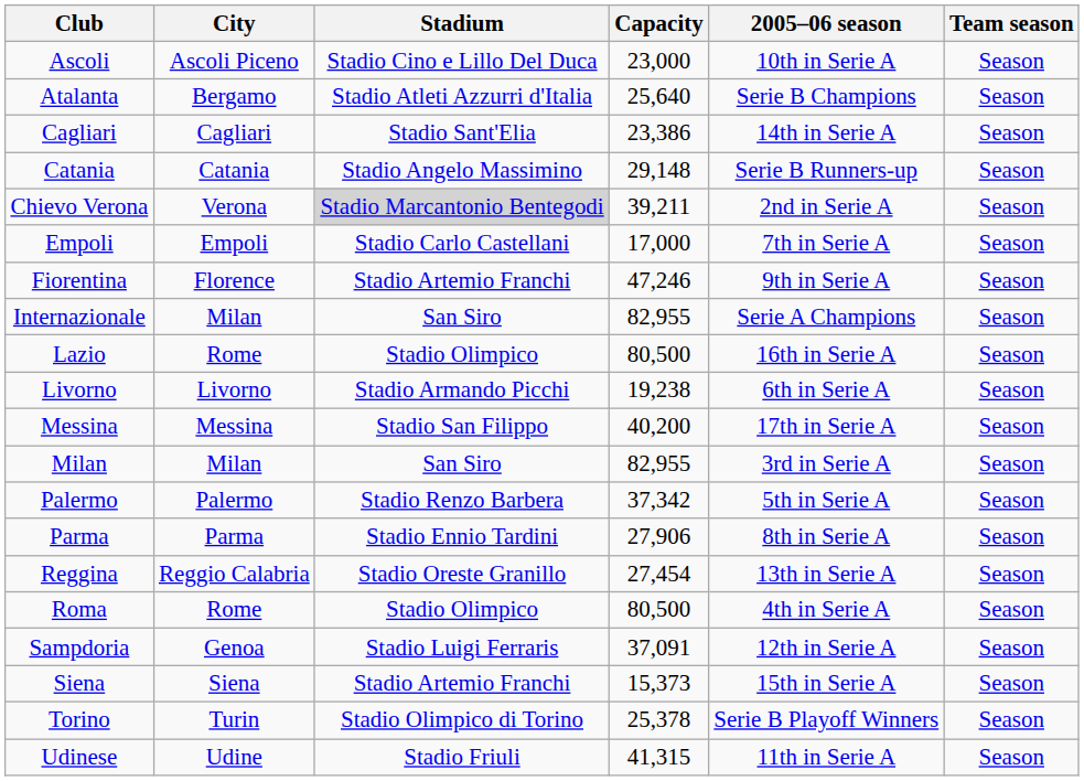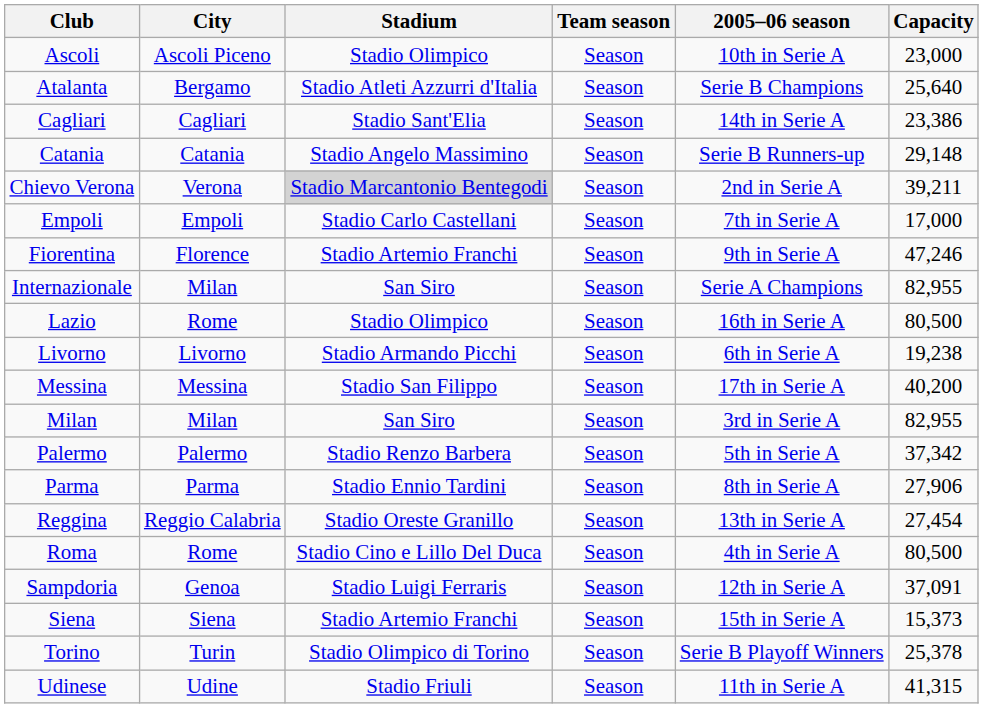 <table class="wikitable" style="text-align: center;">
 <tr>
 <th>Club</th>
 <th>City</th>
 <th>Stadium</th>
+<th>Team season</th>
+<th>2005–06 season</th>
 <th>Capacity</th>
-<th>2005–06 season</th>
-<th>Team season</th>
 </tr>
 <tr>
 <td><a href='#'>Ascoli</a></td>
 <td><a href='#'>Ascoli Piceno</a></td>
-<td><a href='#'>Stadio Cino e Lillo Del Duca</a></td>
+<td><a href='#'>Stadio Olimpico</a></td>
+<td><a href='#'>Season</a></td>
+<td><a href='#'>10th in Serie A</a></td>
 <td>23,000</td>
-<td><a href='#'>10th in Serie A</a></td>
-<td><a href='#'>Season</a></td>
 </tr>
 <tr>
 <td><a href='#'>Atalanta</a></td>
 <td><a href='#'>Bergamo</a></td>
 <td><a href='#'>Stadio Atleti Azzurri d'Italia</a></td>
+<td><a href='#'>Season</a></td>
+<td><a href='#'>Serie B Champions</a></td>
 <td>25,640</td>
-<td><a href='#'>Serie B Champions</a></td>
-<td><a href='#'>Season</a></td>
 </tr>
 <tr>
 <td><a href='#'>Cagliari</a></td>
 <td><a href='#'>Cagliari</a></td>
 <td><a href='#'>Stadio Sant'Elia</a></td>
+<td><a href='#'>Season</a></td>
+<td><a href='#'>14th in Serie A</a></td>
 <td>23,386</td>
-<td><a href='#'>14th in Serie A</a></td>
-<td><a href='#'>Season</a></td>
 </tr>
 <tr>
 <td><a href='#'>Catania</a></td>
 <td><a href='#'>Catania</a></td>
 <td><a href='#'>Stadio Angelo Massimino</a></td>
+<td><a href='#'>Season</a></td>
+<td><a href='#'>Serie B Runners-up</a></td>
 <td>29,148</td>
-<td><a href='#'>Serie B Runners-up</a></td>
-<td><a href='#'>Season</a></td>
 </tr>
 <tr>
 <td><a href='#'>Chievo Verona</a></td>
 <td><a href='#'>Verona</a></td>
 <td style="background: lightgrey;"><a href='#'>Stadio Marcantonio Bentegodi</a></td>
+<td><a href='#'>Season</a></td>
+<td><a href='#'>2nd in Serie A</a></td>
 <td>39,211</td>
-<td><a href='#'>2nd in Serie A</a></td>
-<td><a href='#'>Season</a></td>
 </tr>
 <tr>
 <td><a href='#'>Empoli</a></td>
 <td><a href='#'>Empoli</a></td>
 <td><a href='#'>Stadio Carlo Castellani</a></td>
+<td><a href='#'>Season</a></td>
+<td><a href='#'>7th in Serie A</a></td>
 <td>17,000</td>
-<td><a href='#'>7th in Serie A</a></td>
-<td><a href='#'>Season</a></td>
 </tr>
 <tr>
 <td><a href='#'>Fiorentina</a></td>
 <td><a href='#'>Florence</a></td>
 <td><a href='#'>Stadio Artemio Franchi</a></td>
+<td><a href='#'>Season</a></td>
+<td><a href='#'>9th in Serie A</a></td>
 <td>47,246</td>
-<td><a href='#'>9th in Serie A</a></td>
-<td><a href='#'>Season</a></td>
 </tr>
 <tr>
 <td><a href='#'>Internazionale</a></td>
 <td><a href='#'>Milan</a></td>
 <td><a href='#'>San Siro</a></td>
+<td><a href='#'>Season</a></td>
+<td><a href='#'>Serie A Champions</a></td>
 <td>82,955</td>
-<td><a href='#'>Serie A Champions</a></td>
-<td><a href='#'>Season</a></td>
 </tr>
 <tr>
 <td><a href='#'>Lazio</a></td>
 <td><a href='#'>Rome</a></td>
 <td><a href='#'>Stadio Olimpico</a></td>
+<td><a href='#'>Season</a></td>
+<td><a href='#'>16th in Serie A</a></td>
 <td>80,500</td>
-<td><a href='#'>16th in Serie A</a></td>
-<td><a href='#'>Season</a></td>
 </tr>
 <tr>
 <td><a href='#'>Livorno</a></td>
 <td><a href='#'>Livorno</a></td>
 <td><a href='#'>Stadio Armando Picchi</a></td>
+<td><a href='#'>Season</a></td>
+<td><a href='#'>6th in Serie A</a></td>
 <td>19,238</td>
-<td><a href='#'>6th in Serie A</a></td>
-<td><a href='#'>Season</a></td>
 </tr>
 <tr>
 <td><a href='#'>Messina</a></td>
 <td><a href='#'>Messina</a></td>
 <td><a href='#'>Stadio San Filippo</a></td>
+<td><a href='#'>Season</a></td>
+<td><a href='#'>17th in Serie A</a></td>
 <td>40,200</td>
-<td><a href='#'>17th in Serie A</a></td>
-<td><a href='#'>Season</a></td>
 </tr>
 <tr>
 <td><a href='#'>Milan</a></td>
 <td><a href='#'>Milan</a></td>
 <td><a href='#'>San Siro</a></td>
+<td><a href='#'>Season</a></td>
+<td><a href='#'>3rd in Serie A</a></td>
 <td>82,955</td>
-<td><a href='#'>3rd in Serie A</a></td>
-<td><a href='#'>Season</a></td>
 </tr>
 <tr>
 <td><a href='#'>Palermo</a></td>
 <td><a href='#'>Palermo</a></td>
 <td><a href='#'>Stadio Renzo Barbera</a></td>
+<td><a href='#'>Season</a></td>
+<td><a href='#'>5th in Serie A</a></td>
 <td>37,342</td>
-<td><a href='#'>5th in Serie A</a></td>
-<td><a href='#'>Season</a></td>
 </tr>
 <tr>
 <td><a href='#'>Parma</a></td>
 <td><a href='#'>Parma</a></td>
 <td><a href='#'>Stadio Ennio Tardini</a></td>
+<td><a href='#'>Season</a></td>
+<td><a href='#'>8th in Serie A</a></td>
 <td>27,906</td>
-<td><a href='#'>8th in Serie A</a></td>
-<td><a href='#'>Season</a></td>
 </tr>
 <tr>
 <td><a href='#'>Reggina</a></td>
 <td><a href='#'>Reggio Calabria</a></td>
 <td><a href='#'>Stadio Oreste Granillo</a></td>
+<td><a href='#'>Season</a></td>
+<td><a href='#'>13th in Serie A</a></td>
 <td>27,454</td>
-<td><a href='#'>13th in Serie A</a></td>
-<td><a href='#'>Season</a></td>
 </tr>
 <tr>
 <td><a href='#'>Roma</a></td>
 <td><a href='#'>Rome</a></td>
-<td><a href='#'>Stadio Olimpico</a></td>
+<td><a href='#'>Stadio Cino e Lillo Del Duca</a></td>
+<td><a href='#'>Season</a></td>
+<td><a href='#'>4th in Serie A</a></td>
 <td>80,500</td>
-<td><a href='#'>4th in Serie A</a></td>
-<td><a href='#'>Season</a></td>
 </tr>
 <tr>
 <td><a href='#'>Sampdoria</a></td>
 <td><a href='#'>Genoa</a></td>
 <td><a href='#'>Stadio Luigi Ferraris</a></td>
+<td><a href='#'>Season</a></td>
+<td><a href='#'>12th in Serie A</a></td>
 <td>37,091</td>
-<td><a href='#'>12th in Serie A</a></td>
-<td><a href='#'>Season</a></td>
 </tr>
 <tr>
 <td><a href='#'>Siena</a></td>
 <td><a href='#'>Siena</a></td>
 <td><a href='#'>Stadio Artemio Franchi</a></td>
+<td><a href='#'>Season</a></td>
+<td><a href='#'>15th in Serie A</a></td>
 <td>15,373</td>
-<td><a href='#'>15th in Serie A</a></td>
-<td><a href='#'>Season</a></td>
 </tr>
 <tr>
 <td><a href='#'>Torino</a></td>
 <td><a href='#'>Turin</a></td>
 <td><a href='#'>Stadio Olimpico di Torino</a></td>
+<td><a href='#'>Season</a></td>
+<td><a href='#'>Serie B Playoff Winners</a></td>
 <td>25,378</td>
-<td><a href='#'>Serie B Playoff Winners</a></td>
-<td><a href='#'>Season</a></td>
 </tr>
 <tr>
 <td><a href='#'>Udinese</a></td>
 <td><a href='#'>Udine</a></td>
 <td><a href='#'>Stadio Friuli</a></td>
+<td><a href='#'>Season</a></td>
+<td><a href='#'>11th in Serie A</a></td>
 <td>41,315</td>
-<td><a href='#'>11th in Serie A</a></td>
-<td><a href='#'>Season</a></td>
 </tr>
 </table>
